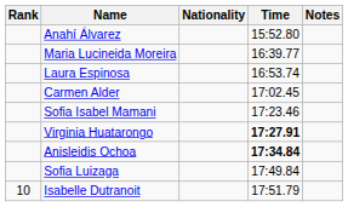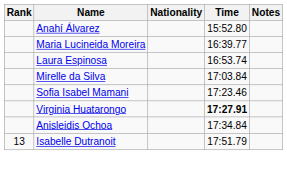 <table class="wikitable sortable" style="text-align:center;font-size:95%">
 <tr>
 <th>Rank</th>
 <th>Name</th>
 <th>Nationality</th>
 <th>Time</th>
 <th>Notes</th>
 </tr>
 <tr>
 <td></td>
 <td align=left><a href='#'>Anahí Álvarez</a></td>
 <td align=left></td>
 <td>15:52.80</td>
 <td></td>
 </tr>
 <tr>
 <td></td>
 <td align=left><a href='#'>Maria Lucineida Moreira</a></td>
 <td align=left></td>
 <td>16:39.77</td>
 <td></td>
 </tr>
 <tr>
 <td></td>
 <td align=left><a href='#'>Laura Espinosa</a></td>
 <td align=left></td>
 <td>16:53.74</td>
 <td></td>
 </tr>
 <tr>
 <td></td>
-<td align=left><a href='#'>Carmen Alder</a></td>
+<td align=left><a href='#'>Mirelle da Silva</a></td>
 <td align=left></td>
-<td>17:02.45</td>
+<td>17:03.84</td>
 <td></td>
 </tr>
 <tr>
 <td></td>
 <td align=left><a href='#'>Sofia Isabel Mamani</a></td>
 <td align=left></td>
 <td>17:23.46</td>
 <td></td>
 </tr>
 <tr>
 <td></td>
 <td align=left><a href='#'>Virginia Huatarongo</a></td>
 <td align=left></td>
 <td><strong>17:27.91</strong></td>
 <td></td>
 </tr>
 <tr>
 <td></td>
 <td align=left><a href='#'>Anisleidis Ochoa</a></td>
 <td align=left></td>
-<td><strong>17:34.84</strong></td>
+<td>17:34.84</td>
 <td></td>
 </tr>
 <tr>
-<td></td>
-<td align=left><a href='#'>Sofia Luizaga</a></td>
-<td align=left></td>
-<td>17:49.84</td>
-<td></td>
-</tr>
-<tr>
-<td>10</td>
+<td>13</td>
 <td align=left><a href='#'>Isabelle Dutranoit</a></td>
 <td align=left></td>
 <td>17:51.79</td>
 <td></td>
 </tr>
 </table>
